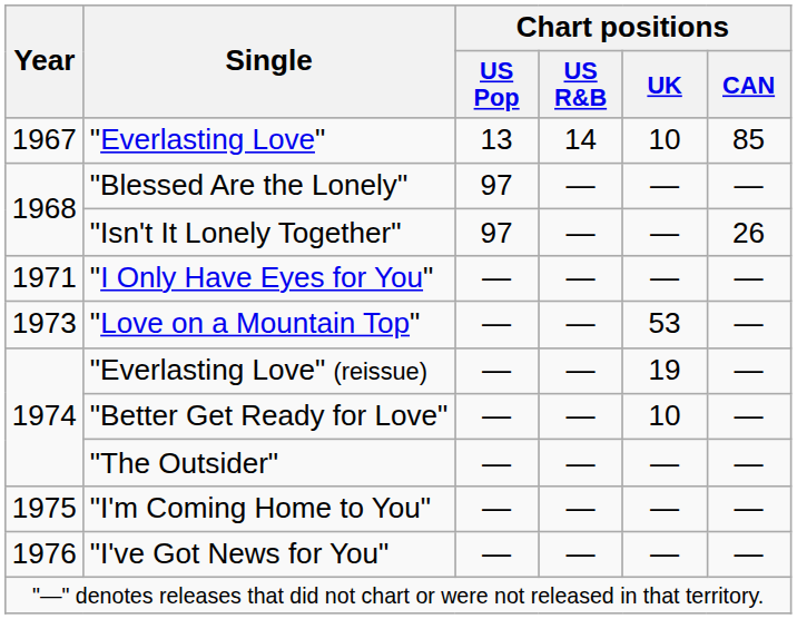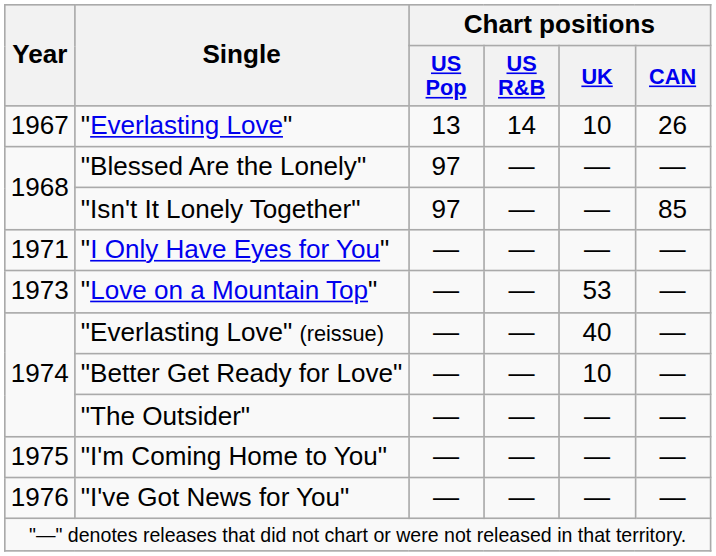 <table class="wikitable" style="text-align:center;">
 <tr>
 <th rowspan="2">Year</th>
 <th rowspan="2">Single</th>
 <th colspan="4">Chart positions</th>
 </tr>
 <tr style="font-size:smaller;">
 <th width="40"><a href='#'>US Pop</a><br></th>
 <th width="40"><a href='#'>US<br>R&B</a><br></th>
 <th width="40"><a href='#'>UK</a><br></th>
 <th width="40"><a href='#'>CAN</a><br></th>
 </tr>
 <tr>
 <td rowspan="1">1967</td>
 <td align="left">"<a href='#'>Everlasting Love</a>"</td>
 <td>13</td>
 <td>14</td>
 <td>10</td>
-<td>85</td>
+<td>26</td>
 </tr>
 <tr>
 <td rowspan="2">1968</td>
 <td align="left">"Blessed Are the Lonely"</td>
 <td>97</td>
 <td>—</td>
 <td>—</td>
 <td>—</td>
 </tr>
 <tr>
 <td align="left">"Isn't It Lonely Together"</td>
 <td>97</td>
 <td>—</td>
 <td>—</td>
-<td>26</td>
+<td>85</td>
 </tr>
 <tr>
 <td rowspan="1">1971</td>
 <td align="left">"<a href='#'>I Only Have Eyes for You</a>"</td>
 <td>—</td>
 <td>—</td>
 <td>—</td>
 <td>—</td>
 </tr>
 <tr>
 <td rowspan="1">1973</td>
 <td align="left">"<a href='#'>Love on a Mountain Top</a>"</td>
 <td>—</td>
 <td>—</td>
 <td>53</td>
 <td>—</td>
 </tr>
 <tr>
 <td rowspan="3">1974</td>
 <td align="left">"Everlasting Love" <small>(reissue)</small></td>
 <td>—</td>
 <td>—</td>
-<td>19</td>
+<td>40</td>
 <td>—</td>
 </tr>
 <tr>
 <td align="left">"Better Get Ready for Love"</td>
 <td>—</td>
 <td>—</td>
 <td>10</td>
 <td>—</td>
 </tr>
 <tr>
 <td align="left">"The Outsider"</td>
 <td>—</td>
 <td>—</td>
 <td>—</td>
 <td>—</td>
 </tr>
 <tr>
 <td>1975</td>
 <td align="left">"I'm Coming Home to You"</td>
 <td>—</td>
 <td>—</td>
 <td>—</td>
 <td>—</td>
 </tr>
 <tr>
 <td>1976</td>
 <td align="left">"I've Got News for You"</td>
 <td>—</td>
 <td>—</td>
 <td>—</td>
 <td>—</td>
 </tr>
 <tr>
 <td colspan="6" style="text-align:center; font-size:9pt;">"—" denotes releases that did not chart or were not released in that territory.</td>
 </tr>
 </table>
